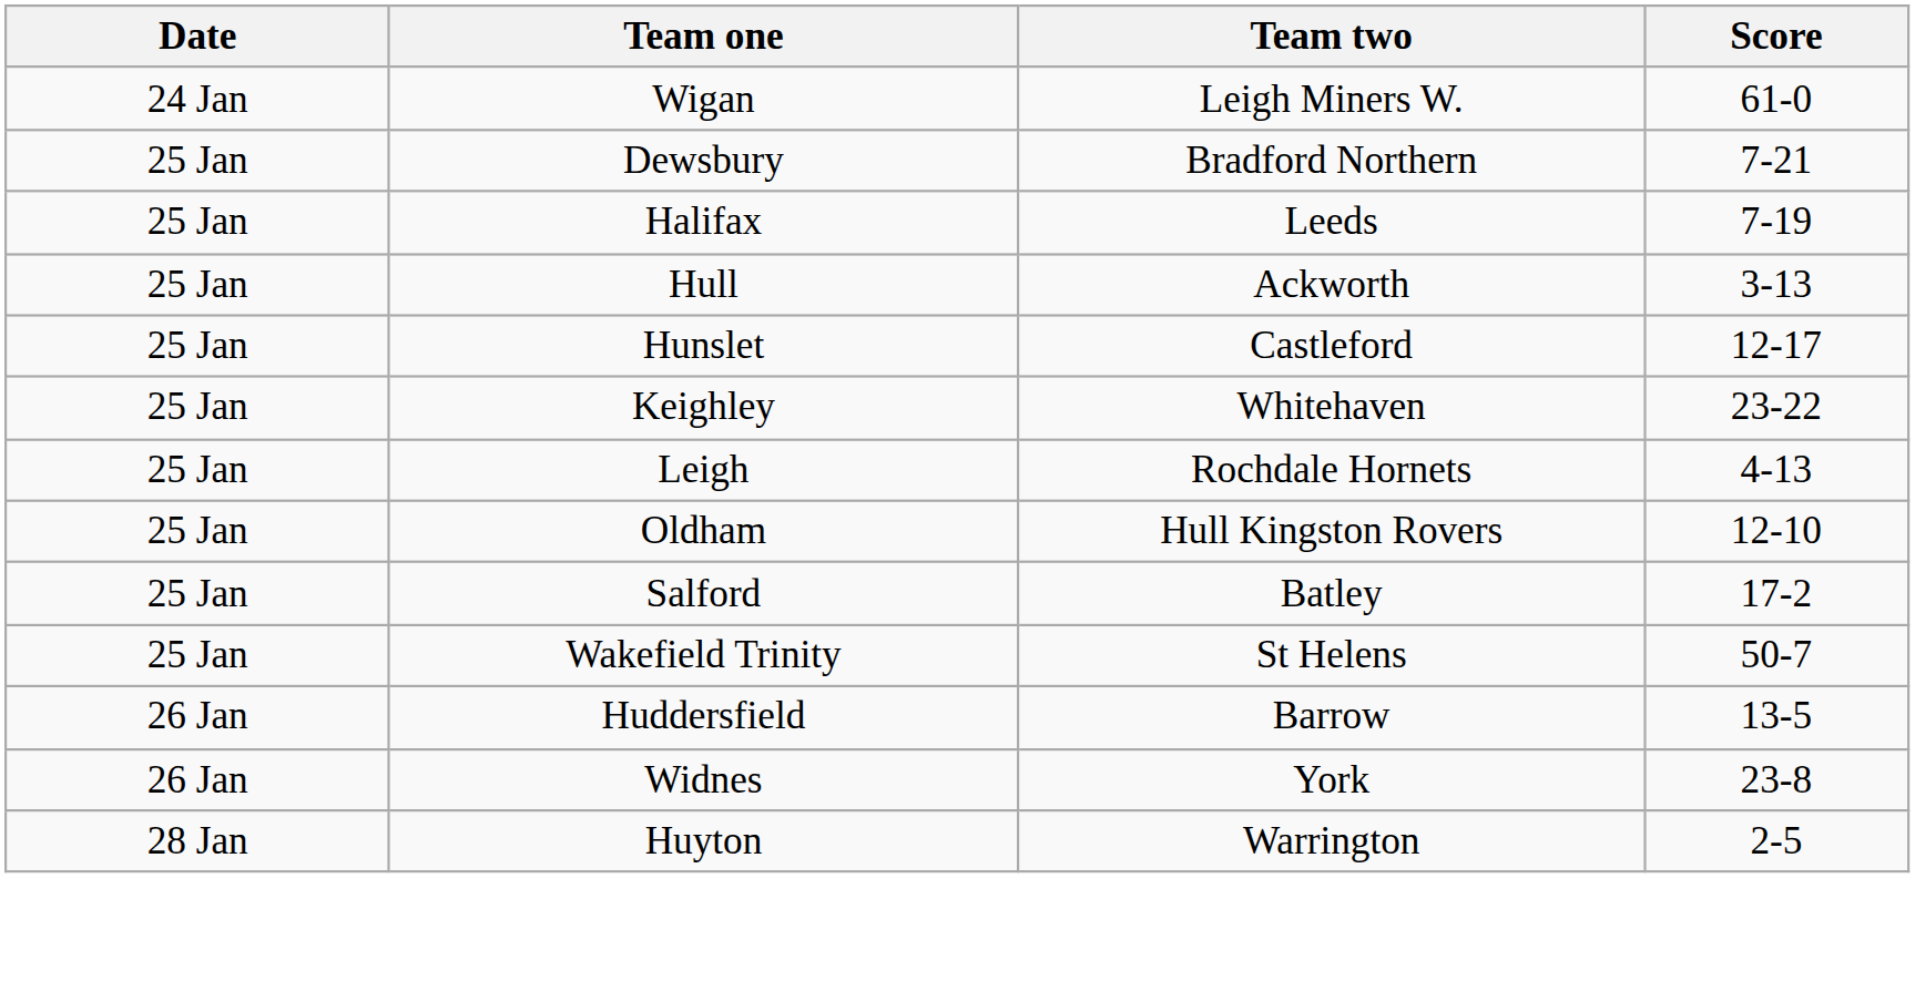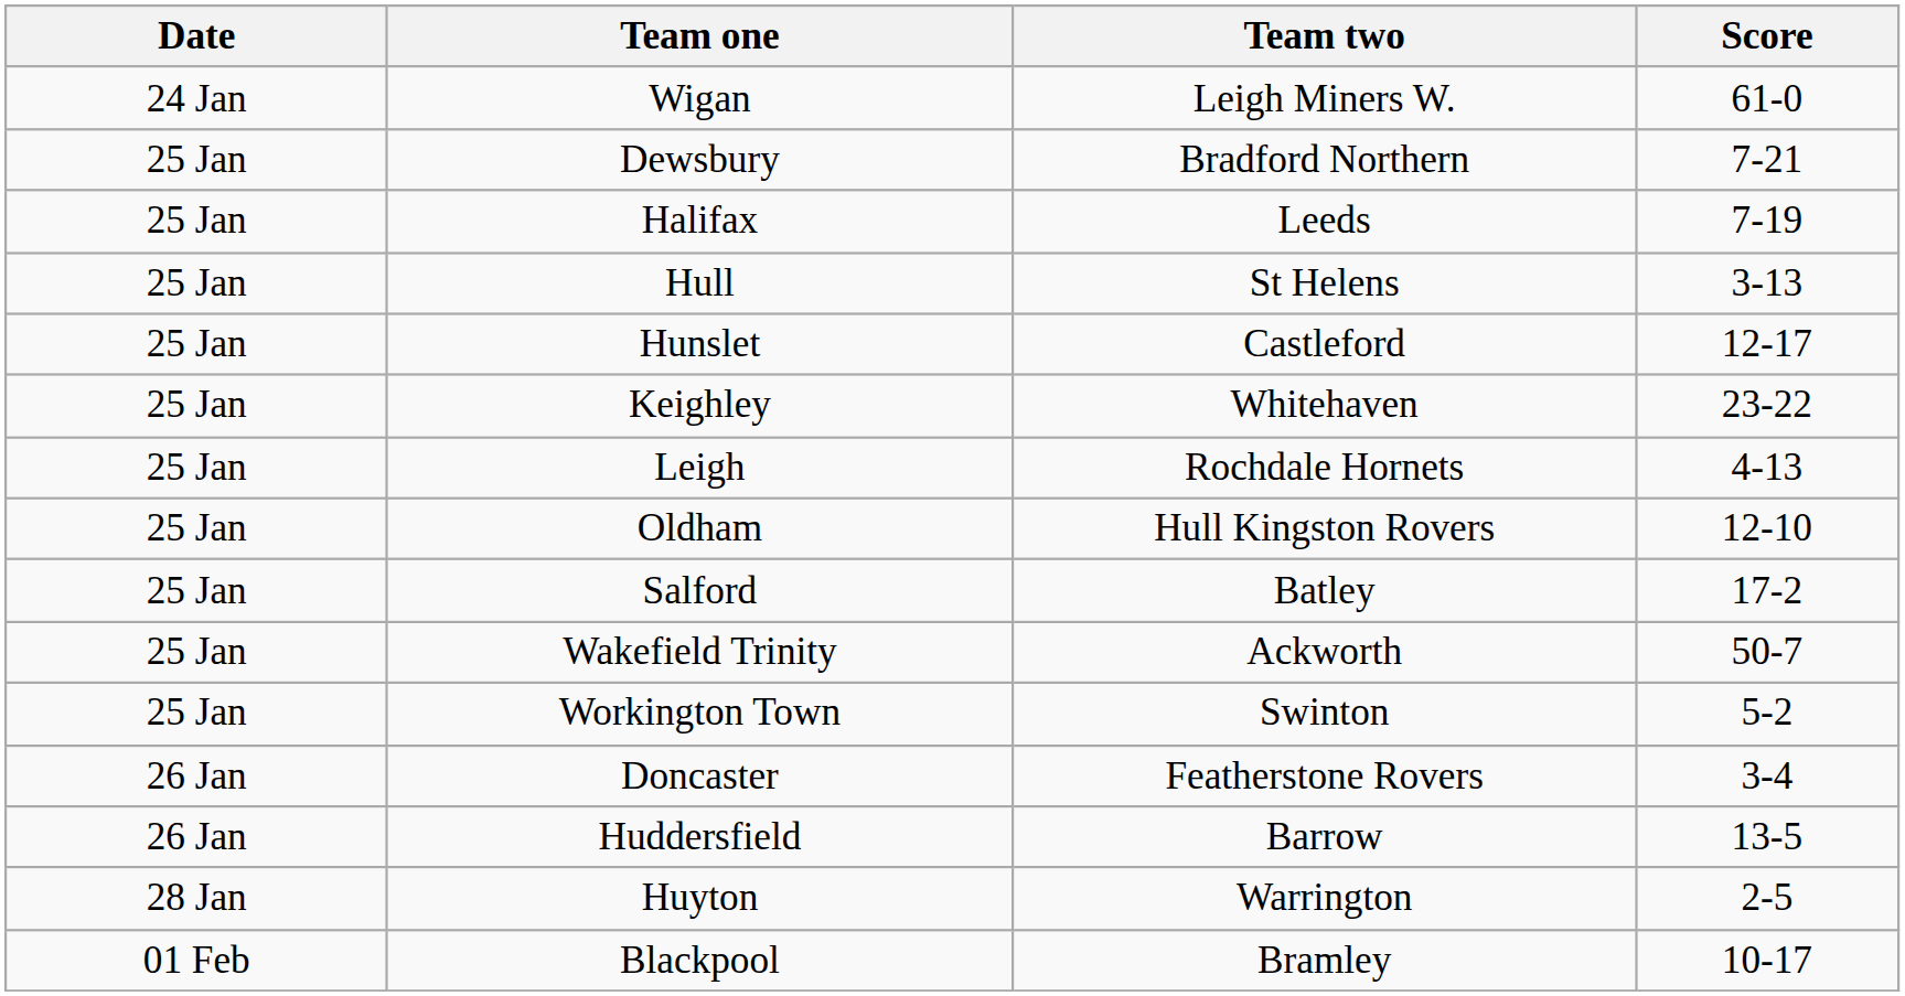 <table class="wikitable" style="text-align: center">
 <tr>
 <th width=150>Date</th>
 <th width=250>Team one</th>
 <th width=250>Team two</th>
 <th width=100>Score</th>
 </tr>
 <tr>
 <td>24 Jan</td>
 <td>Wigan</td>
 <td>Leigh Miners W.</td>
 <td>61-0</td>
 </tr>
 <tr>
 <td>25 Jan</td>
 <td>Dewsbury</td>
 <td>Bradford Northern</td>
 <td>7-21</td>
 </tr>
 <tr>
 <td>25 Jan</td>
 <td>Halifax</td>
 <td>Leeds</td>
 <td>7-19</td>
 </tr>
 <tr>
 <td>25 Jan</td>
 <td>Hull</td>
-<td>Ackworth</td>
+<td>St Helens</td>
 <td>3-13</td>
 </tr>
 <tr>
 <td>25 Jan</td>
 <td>Hunslet</td>
 <td>Castleford</td>
 <td>12-17</td>
 </tr>
 <tr>
 <td>25 Jan</td>
 <td>Keighley</td>
 <td>Whitehaven</td>
 <td>23-22</td>
 </tr>
 <tr>
 <td>25 Jan</td>
 <td>Leigh</td>
 <td>Rochdale Hornets</td>
 <td>4-13</td>
 </tr>
 <tr>
 <td>25 Jan</td>
 <td>Oldham</td>
 <td>Hull Kingston Rovers</td>
 <td>12-10</td>
 </tr>
 <tr>
 <td>25 Jan</td>
 <td>Salford</td>
 <td>Batley</td>
 <td>17-2</td>
 </tr>
 <tr>
 <td>25 Jan</td>
 <td>Wakefield Trinity</td>
-<td>St Helens</td>
+<td>Ackworth</td>
 <td>50-7</td>
+</tr>
+<tr>
+<td>25 Jan</td>
+<td>Workington Town</td>
+<td>Swinton</td>
+<td>5-2</td>
+</tr>
+<tr>
+<td>26 Jan</td>
+<td>Doncaster</td>
+<td>Featherstone Rovers</td>
+<td>3-4</td>
 </tr>
 <tr>
 <td>26 Jan</td>
 <td>Huddersfield</td>
 <td>Barrow</td>
 <td>13-5</td>
 </tr>
 <tr>
-<td>26 Jan</td>
-<td>Widnes</td>
-<td>York</td>
-<td>23-8</td>
-</tr>
-<tr>
 <td>28 Jan</td>
 <td>Huyton</td>
 <td>Warrington</td>
 <td>2-5</td>
 </tr>
+<tr>
+<td>01 Feb</td>
+<td>Blackpool</td>
+<td>Bramley</td>
+<td>10-17</td>
+</tr>
 </table>
